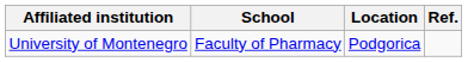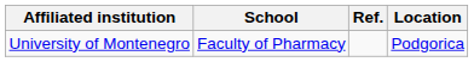 <table class="wikitable sortable">
 <tr>
 <th>Affiliated institution</th>
 <th>School</th>
+<th>Ref.</th>
 <th>Location</th>
-<th>Ref.</th>
 </tr>
 <tr>
 <td><a href='#'>University of Montenegro</a></td>
 <td><a href='#'>Faculty of Pharmacy</a></td>
+<td></td>
 <td><a href='#'>Podgorica</a></td>
-<td></td>
 </tr>
 </table>
